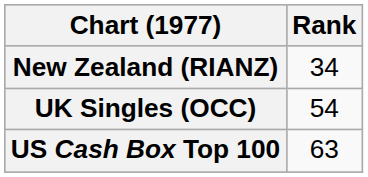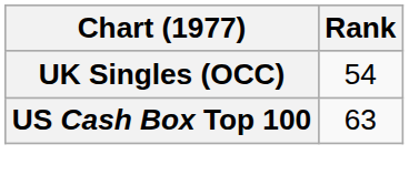 <table class="wikitable sortable plainrowheaders" style="text-align:center">
 <tr>
 <th>Chart (1977)</th>
 <th>Rank</th>
-</tr>
-<tr>
-<th scope="row">New Zealand (RIANZ)</th>
-<td>34</td>
 </tr>
 <tr>
 <th scope="row">UK Singles (OCC)</th>
 <td>54</td>
 </tr>
 <tr>
 <th scope="row">US <em>Cash Box</em> Top 100</th>
 <td>63</td>
 </tr>
 </table>
